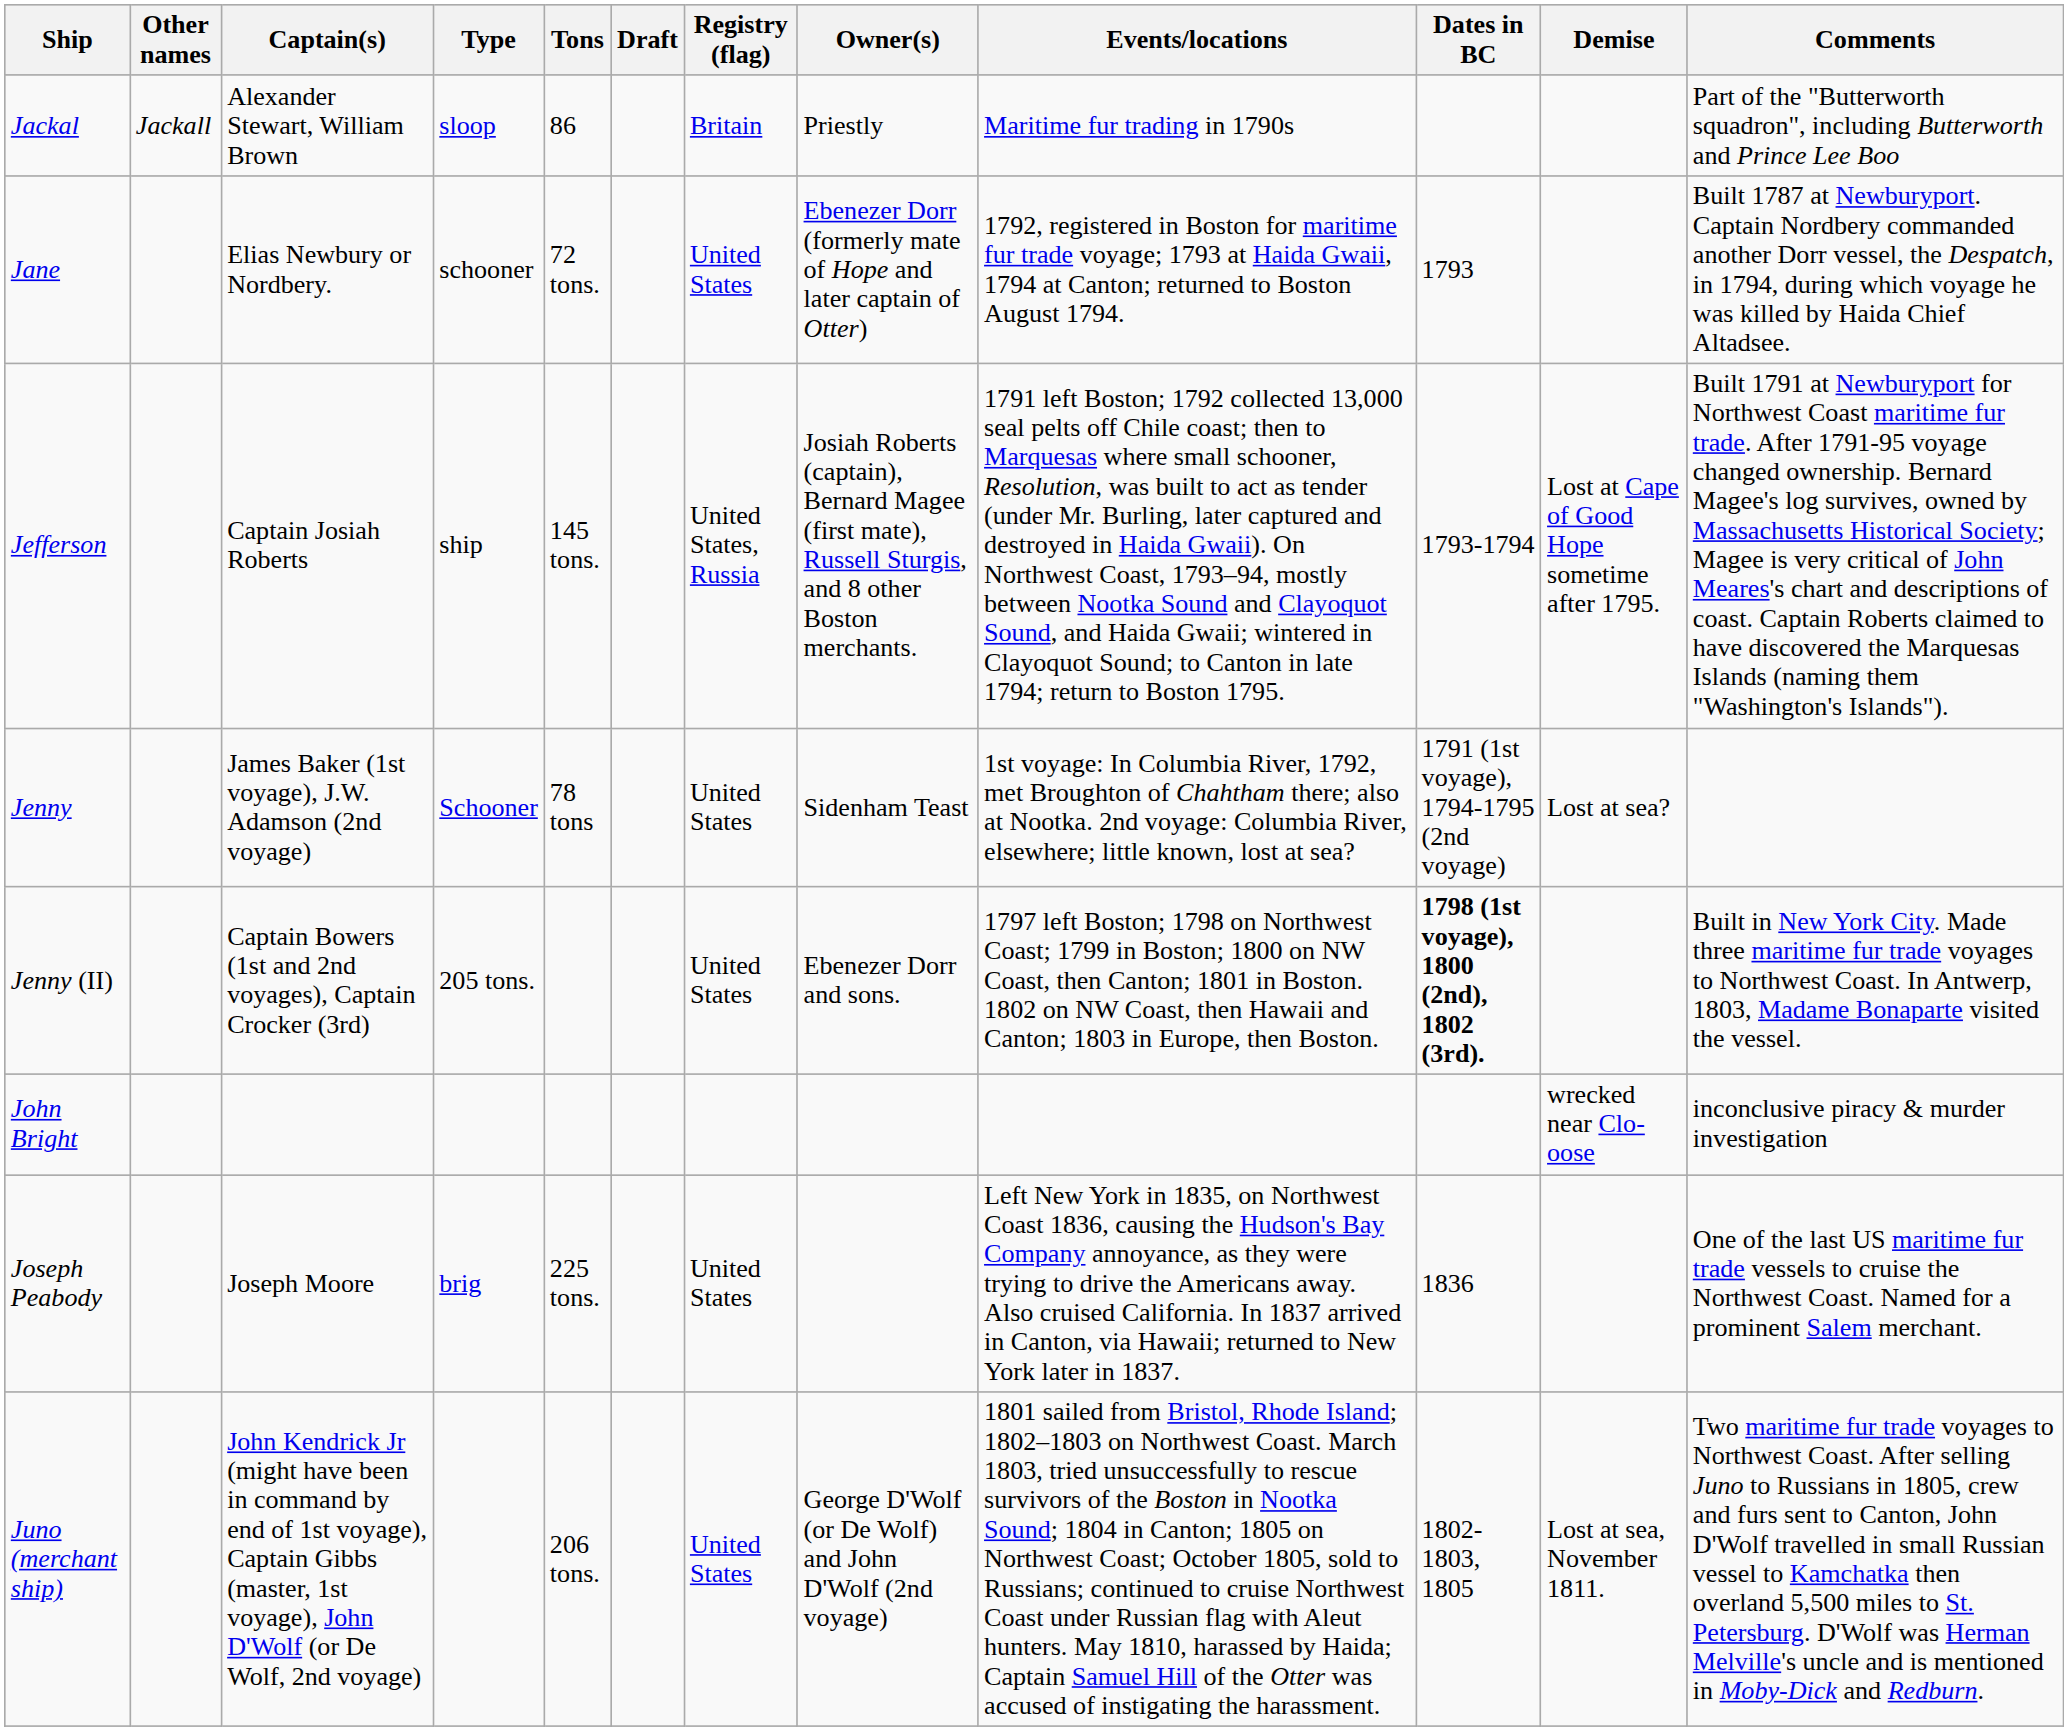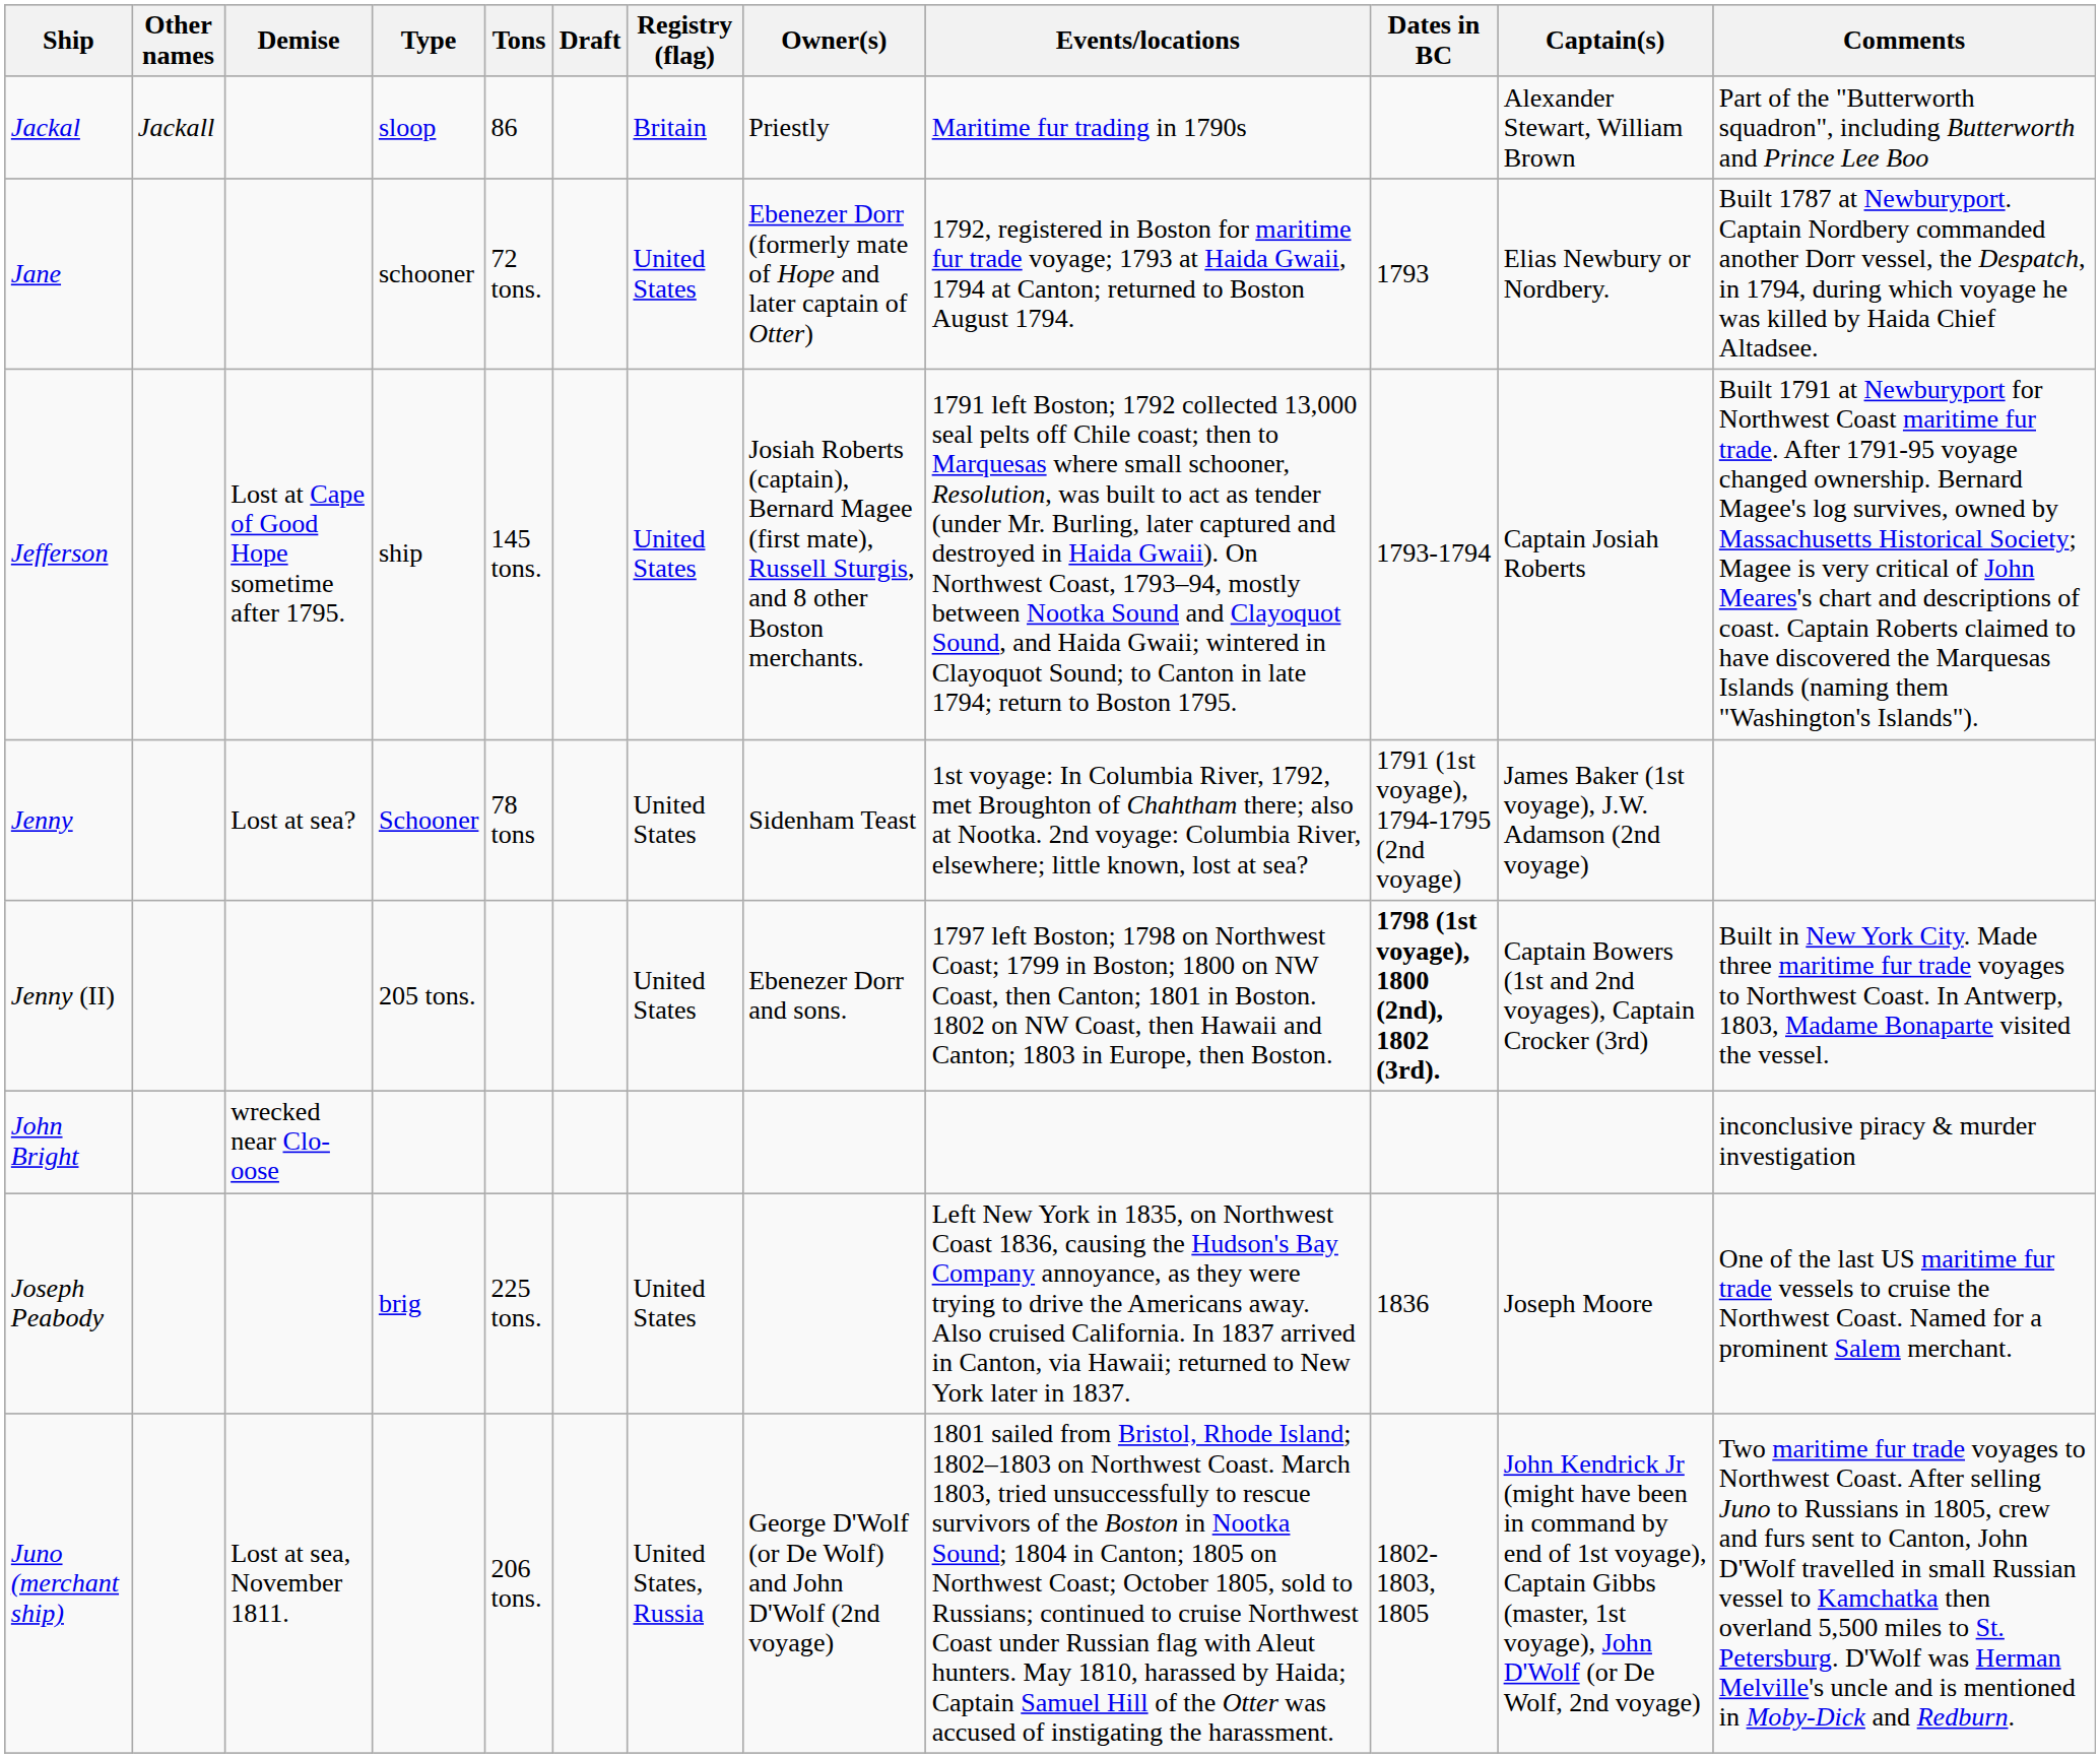 <table class="wikitable sortable" style="width:100%">
 <tr>
 <th>Ship</th>
 <th>Other names</th>
-<th>Captain(s)</th>
+<th>Demise </th>
 <th>Type</th>
 <th>Tons </th>
 <th>Draft </th>
 <th>Registry (flag)</th>
 <th>Owner(s) </th>
 <th>Events/locations</th>
 <th>Dates in BC</th>
-<th>Demise </th>
+<th>Captain(s)</th>
 <th>Comments</th>
 </tr>
 <tr>
 <td><em><a href='#'>Jackal</a></em></td>
 <td><em>Jackall</em></td>
-<td>Alexander Stewart, William Brown</td>
+<td></td>
 <td><a href='#'>sloop</a></td>
 <td>86</td>
 <td></td>
 <td><a href='#'>Britain</a></td>
 <td>Priestly</td>
 <td><a href='#'>Maritime fur trading</a> in 1790s</td>
 <td></td>
-<td></td>
+<td>Alexander Stewart, William Brown</td>
 <td>Part of the "Butterworth squadron", including <em>Butterworth</em> and <em>Prince Lee Boo</em></td>
 </tr>
 <tr>
 <td><em><a href='#'>Jane</a></em></td>
 <td></td>
-<td>Elias Newbury or Nordbery.</td>
+<td></td>
 <td>schooner</td>
 <td>72 tons.</td>
 <td></td>
 <td><a href='#'>United States</a></td>
 <td><a href='#'>Ebenezer Dorr</a> (formerly mate of <em>Hope</em> and later captain of <em>Otter</em>)</td>
 <td>1792, registered in Boston for <a href='#'>maritime fur trade</a> voyage; 1793 at <a href='#'>Haida Gwaii</a>, 1794 at Canton; returned to Boston August 1794.</td>
 <td>1793</td>
-<td></td>
+<td>Elias Newbury or Nordbery.</td>
 <td>Built 1787 at <a href='#'>Newburyport</a>. Captain Nordbery commanded another Dorr vessel, the <em>Despatch</em>, in 1794, during which voyage he was killed by Haida Chief Altadsee.</td>
 </tr>
 <tr>
 <td><em><a href='#'>Jefferson</a></em></td>
 <td></td>
-<td>Captain Josiah Roberts</td>
+<td>Lost at <a href='#'>Cape of Good Hope</a> sometime after 1795.</td>
 <td>ship</td>
 <td>145 tons.</td>
 <td></td>
-<td>United States, <a href='#'>Russia</a></td>
+<td><a href='#'>United States</a></td>
 <td>Josiah Roberts (captain), Bernard Magee (first mate), <a href='#'>Russell Sturgis</a>, and 8 other Boston merchants.</td>
 <td>1791 left Boston; 1792 collected 13,000 seal pelts off Chile coast; then to <a href='#'>Marquesas</a> where small schooner, <em>Resolution</em>, was built to act as tender (under Mr. Burling, later captured and destroyed in <a href='#'>Haida Gwaii</a>). On Northwest Coast, 1793–94, mostly between <a href='#'>Nootka Sound</a> and <a href='#'>Clayoquot Sound</a>, and Haida Gwaii; wintered in Clayoquot Sound; to Canton in late 1794; return to Boston 1795.</td>
 <td>1793-1794</td>
-<td>Lost at <a href='#'>Cape of Good Hope</a> sometime after 1795.</td>
+<td>Captain Josiah Roberts</td>
 <td>Built 1791 at <a href='#'>Newburyport</a> for Northwest Coast <a href='#'>maritime fur trade</a>. After 1791-95 voyage changed ownership. Bernard Magee's log survives, owned by <a href='#'>Massachusetts Historical Society</a>; Magee is very critical of <a href='#'>John Meares</a>'s chart and descriptions of coast. Captain Roberts claimed to have discovered the Marquesas Islands (naming them "Washington's Islands").</td>
 </tr>
 <tr>
 <td><em><a href='#'>Jenny</a></em></td>
 <td></td>
-<td>James Baker (1st voyage), J.W. Adamson (2nd voyage)</td>
+<td>Lost at sea?</td>
 <td><a href='#'>Schooner</a></td>
 <td>78 tons</td>
 <td></td>
 <td>United States</td>
 <td>Sidenham Teast</td>
 <td>1st voyage: In Columbia River, 1792, met Broughton of <em>Chahtham</em> there; also at Nootka. 2nd voyage: Columbia River, elsewhere; little known, lost at sea?</td>
 <td>1791 (1st voyage), 1794-1795 (2nd voyage)</td>
-<td>Lost at sea?</td>
+<td>James Baker (1st voyage), J.W. Adamson (2nd voyage)</td>
 <td></td>
 </tr>
 <tr>
 <td><em>Jenny</em> (II)</td>
 <td></td>
-<td>Captain Bowers (1st and 2nd voyages), Captain Crocker (3rd)</td>
+<td></td>
 <td>205 tons.</td>
 <td></td>
 <td></td>
 <td>United States</td>
 <td>Ebenezer Dorr and sons.</td>
 <td>1797 left Boston; 1798 on Northwest Coast; 1799 in Boston; 1800 on NW Coast, then Canton; 1801 in Boston. 1802 on NW Coast, then Hawaii and Canton; 1803 in Europe, then Boston.</td>
 <td><strong>1798 (1st voyage), 1800 (2nd), 1802 (3rd).</strong></td>
-<td></td>
+<td>Captain Bowers (1st and 2nd voyages), Captain Crocker (3rd)</td>
 <td>Built in <a href='#'>New York City</a>. Made three <a href='#'>maritime fur trade</a> voyages to Northwest Coast. In Antwerp, 1803, <a href='#'>Madame Bonaparte</a> visited the vessel.</td>
 </tr>
 <tr>
 <td><a href='#'><em>John Bright</em></a></td>
+<td></td>
+<td>wrecked near <a href='#'>Clo-oose</a></td>
 <td></td>
 <td></td>
 <td></td>
 <td></td>
 <td></td>
 <td></td>
 <td></td>
 <td></td>
-<td></td>
-<td>wrecked near <a href='#'>Clo-oose</a></td>
 <td>inconclusive piracy & murder investigation</td>
 </tr>
 <tr>
 <td><em>Joseph Peabody</em></td>
 <td></td>
-<td>Joseph Moore</td>
+<td></td>
 <td><a href='#'>brig</a></td>
 <td>225 tons.</td>
 <td></td>
 <td>United States</td>
 <td></td>
 <td>Left New York in 1835, on Northwest Coast 1836, causing the <a href='#'>Hudson's Bay Company</a> annoyance, as they were trying to drive the Americans away. Also cruised California. In 1837 arrived in Canton, via Hawaii; returned to New York later in 1837.</td>
 <td>1836</td>
-<td></td>
+<td>Joseph Moore</td>
 <td>One of the last US <a href='#'>maritime fur trade</a> vessels to cruise the Northwest Coast. Named for a prominent <a href='#'>Salem</a> merchant.</td>
 </tr>
 <tr>
 <td><em><a href='#'>Juno (merchant ship)</a></em></td>
 <td></td>
-<td><a href='#'>John Kendrick Jr</a> (might have been in command by end of 1st voyage), Captain Gibbs (master, 1st voyage), <a href='#'>John D'Wolf</a> (or De Wolf, 2nd voyage)</td>
+<td>Lost at sea, November 1811.</td>
 <td></td>
 <td>206 tons.</td>
 <td></td>
-<td><a href='#'>United States</a></td>
+<td>United States, <a href='#'>Russia</a></td>
 <td>George D'Wolf (or De Wolf) and John D'Wolf (2nd voyage)</td>
 <td>1801 sailed from <a href='#'>Bristol, Rhode Island</a>; 1802–1803 on Northwest Coast. March 1803, tried unsuccessfully to rescue survivors of the <em>Boston</em> in <a href='#'>Nootka Sound</a>; 1804 in Canton; 1805 on Northwest Coast; October 1805, sold to Russians; continued to cruise Northwest Coast under Russian flag with Aleut hunters. May 1810, harassed by Haida; Captain <a href='#'>Samuel Hill</a> of the <em>Otter</em> was accused of instigating the harassment.</td>
 <td>1802-1803, 1805</td>
-<td>Lost at sea, November 1811.</td>
+<td><a href='#'>John Kendrick Jr</a> (might have been in command by end of 1st voyage), Captain Gibbs (master, 1st voyage), <a href='#'>John D'Wolf</a> (or De Wolf, 2nd voyage)</td>
 <td>Two <a href='#'>maritime fur trade</a> voyages to Northwest Coast. After selling <em>Juno</em> to Russians in 1805, crew and furs sent to Canton, John D'Wolf travelled in small Russian vessel to <a href='#'>Kamchatka</a> then overland 5,500 miles to <a href='#'>St. Petersburg</a>. D'Wolf was <a href='#'>Herman Melville</a>'s uncle and is mentioned in <em><a href='#'>Moby-Dick</a></em> and <em><a href='#'>Redburn</a></em>.</td>
 </tr>
 </table>
